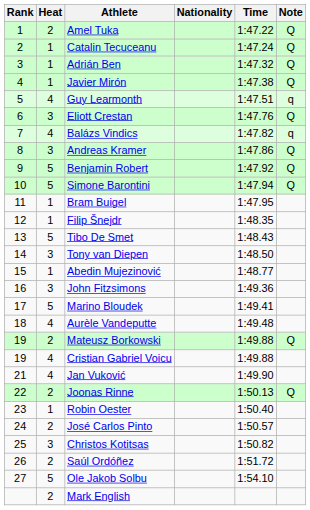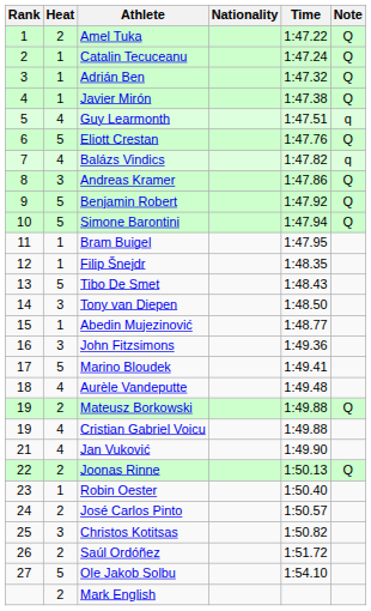 <table class="wikitable sortable" style="text-align:center">
 <tr>
 <th>Rank</th>
 <th>Heat</th>
 <th>Athlete</th>
 <th>Nationality</th>
 <th>Time</th>
 <th>Note</th>
 </tr>
 <tr bgcolor=ccffcc>
 <td>1</td>
 <td>2</td>
 <td align=left><a href='#'>Amel Tuka</a></td>
 <td align=left></td>
 <td>1:47.22</td>
 <td>Q</td>
 </tr>
 <tr bgcolor=ccffcc>
 <td>2</td>
 <td>1</td>
 <td align=left><a href='#'>Catalin Tecuceanu</a></td>
 <td align=left></td>
 <td>1:47.24</td>
 <td>Q</td>
 </tr>
 <tr bgcolor=ccffcc>
 <td>3</td>
 <td>1</td>
 <td align=left><a href='#'>Adrián Ben</a></td>
 <td align=left></td>
 <td>1:47.32</td>
 <td>Q</td>
 </tr>
 <tr bgcolor=ccffcc>
 <td>4</td>
 <td>1</td>
 <td align=left><a href='#'>Javier Mirón</a></td>
 <td align=left></td>
 <td>1:47.38</td>
 <td>Q</td>
 </tr>
 <tr bgcolor=ddffdd>
 <td>5</td>
 <td>4</td>
 <td align=left><a href='#'>Guy Learmonth</a></td>
 <td align=left></td>
 <td>1:47.51</td>
 <td>q</td>
 </tr>
 <tr bgcolor=ccffcc>
 <td>6</td>
-<td>3</td>
+<td>5</td>
 <td align=left><a href='#'>Eliott Crestan</a></td>
 <td align=left></td>
 <td>1:47.76</td>
 <td>Q</td>
 </tr>
 <tr bgcolor=ddffdd>
 <td>7</td>
 <td>4</td>
 <td align=left><a href='#'>Balázs Vindics</a></td>
 <td align=left></td>
 <td>1:47.82</td>
 <td>q</td>
 </tr>
 <tr bgcolor=ccffcc>
 <td>8</td>
 <td>3</td>
 <td align=left><a href='#'>Andreas Kramer</a></td>
 <td align=left></td>
 <td>1:47.86</td>
 <td>Q</td>
 </tr>
 <tr bgcolor=ccffcc>
 <td>9</td>
 <td>5</td>
 <td align=left><a href='#'>Benjamin Robert</a></td>
 <td align=left></td>
 <td>1:47.92</td>
 <td>Q</td>
 </tr>
 <tr bgcolor=ccffcc>
 <td>10</td>
 <td>5</td>
 <td align=left><a href='#'>Simone Barontini</a></td>
 <td align=left></td>
 <td>1:47.94</td>
 <td>Q</td>
 </tr>
 <tr>
 <td>11</td>
 <td>1</td>
 <td align=left><a href='#'>Bram Buigel</a></td>
 <td align=left></td>
 <td>1:47.95</td>
 <td></td>
 </tr>
 <tr>
 <td>12</td>
 <td>1</td>
 <td align=left><a href='#'>Filip Šnejdr</a></td>
 <td align=left></td>
 <td>1:48.35</td>
 <td></td>
 </tr>
 <tr>
 <td>13</td>
 <td>5</td>
 <td align=left><a href='#'>Tibo De Smet</a></td>
 <td align=left></td>
 <td>1:48.43</td>
 <td></td>
 </tr>
 <tr>
 <td>14</td>
 <td>3</td>
 <td align=left><a href='#'>Tony van Diepen</a></td>
 <td align=left></td>
 <td>1:48.50</td>
 <td></td>
 </tr>
 <tr>
 <td>15</td>
 <td>1</td>
 <td align=left><a href='#'>Abedin Mujezinović</a></td>
 <td align=left></td>
 <td>1:48.77</td>
 <td></td>
 </tr>
 <tr>
 <td>16</td>
 <td>3</td>
 <td align=left><a href='#'>John Fitzsimons</a></td>
 <td align=left></td>
 <td>1:49.36</td>
 <td></td>
 </tr>
 <tr>
 <td>17</td>
 <td>5</td>
 <td align=left><a href='#'>Marino Bloudek</a></td>
 <td align=left></td>
 <td>1:49.41</td>
 <td></td>
 </tr>
 <tr>
 <td>18</td>
 <td>4</td>
 <td align=left><a href='#'>Aurèle Vandeputte</a></td>
 <td align=left></td>
 <td>1:49.48</td>
 <td></td>
 </tr>
 <tr bgcolor=ccffcc>
 <td>19</td>
 <td>2</td>
 <td align=left><a href='#'>Mateusz Borkowski</a></td>
 <td align=left></td>
 <td>1:49.88</td>
 <td>Q</td>
 </tr>
 <tr>
 <td>19</td>
 <td>4</td>
 <td align=left><a href='#'>Cristian Gabriel Voicu</a></td>
 <td align=left></td>
 <td>1:49.88</td>
 <td></td>
 </tr>
 <tr>
 <td>21</td>
 <td>4</td>
 <td align=left><a href='#'>Jan Vuković</a></td>
 <td align=left></td>
 <td>1:49.90</td>
 <td></td>
 </tr>
 <tr bgcolor=ccffcc>
 <td>22</td>
 <td>2</td>
 <td align=left><a href='#'>Joonas Rinne</a></td>
 <td align=left></td>
 <td>1:50.13</td>
 <td>Q</td>
 </tr>
 <tr>
 <td>23</td>
 <td>1</td>
 <td align=left><a href='#'>Robin Oester</a></td>
 <td align=left></td>
 <td>1:50.40</td>
 <td></td>
 </tr>
 <tr>
 <td>24</td>
 <td>2</td>
 <td align=left><a href='#'>José Carlos Pinto</a></td>
 <td align=left></td>
 <td>1:50.57</td>
 <td></td>
 </tr>
 <tr>
 <td>25</td>
 <td>3</td>
 <td align=left><a href='#'>Christos Kotitsas</a></td>
 <td align=left></td>
 <td>1:50.82</td>
 <td></td>
 </tr>
 <tr>
 <td>26</td>
 <td>2</td>
 <td align=left><a href='#'>Saúl Ordóñez</a></td>
 <td align=left></td>
 <td>1:51.72</td>
 <td></td>
 </tr>
 <tr>
 <td>27</td>
 <td>5</td>
 <td align=left><a href='#'>Ole Jakob Solbu</a></td>
 <td align=left></td>
 <td>1:54.10</td>
 <td></td>
 </tr>
 <tr>
 <td></td>
 <td>2</td>
 <td align=left><a href='#'>Mark English</a></td>
 <td align=left></td>
 <td></td>
 <td></td>
 </tr>
 </table>
